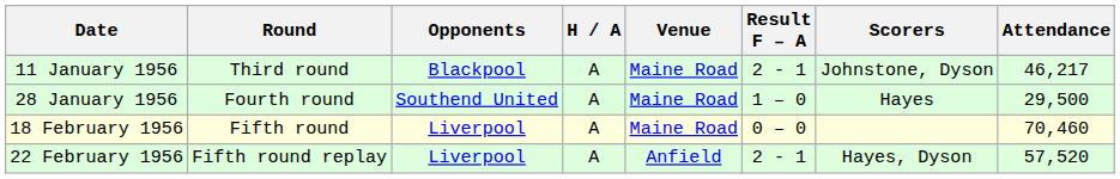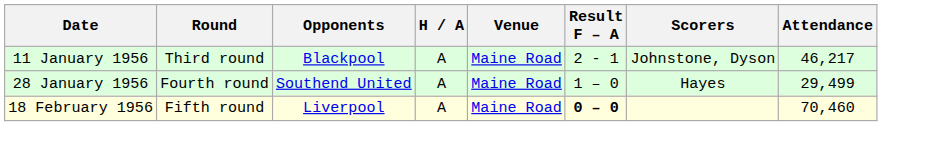 <table class="wikitable" style="text-align:center">
 <tr>
 <th>Date</th>
 <th>Round</th>
 <th>Opponents</th>
 <th>H / A</th>
 <th>Venue</th>
 <th>Result<br>F – A</th>
 <th>Scorers</th>
 <th>Attendance</th>
 </tr>
 <tr bgcolor="#ddffdd">
 <td>11 January 1956</td>
 <td>Third round</td>
 <td><a href='#'>Blackpool</a></td>
 <td>A</td>
 <td><a href='#'>Maine Road</a></td>
 <td>2 - 1</td>
 <td>Johnstone, Dyson</td>
 <td>46,217</td>
 </tr>
 <tr bgcolor="#ddffdd">
 <td>28 January 1956</td>
 <td>Fourth round</td>
 <td><a href='#'>Southend United</a></td>
 <td>A</td>
 <td><a href='#'>Maine Road</a></td>
 <td>1 – 0</td>
 <td>Hayes</td>
-<td>29,500</td>
+<td>29,499</td>
 </tr>
 <tr bgcolor="#ffffdd">
 <td>18 February 1956</td>
 <td>Fifth round</td>
 <td><a href='#'>Liverpool</a></td>
 <td>A</td>
 <td><a href='#'>Maine Road</a></td>
-<td>0 – 0</td>
+<td><strong>0 – 0</strong></td>
 <td></td>
 <td>70,460</td>
 </tr>
-<tr bgcolor="#ddffdd">
-<td>22 February 1956</td>
-<td>Fifth round replay</td>
-<td><a href='#'>Liverpool</a></td>
-<td>A</td>
-<td><a href='#'>Anfield</a></td>
-<td>2 - 1</td>
-<td>Hayes, Dyson</td>
-<td>57,520</td>
-</tr>
 </table>
